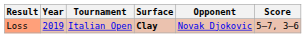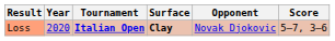 <table class="sortable wikitable">
 <tr>
 <th>Result</th>
 <th>Year</th>
 <th>Tournament</th>
 <th>Surface</th>
 <th>Opponent</th>
 <th class="unsortable">Score</th>
 </tr>
 <tr style="background:#EBC2AF;">
 <td style="background:#ffa07a">Loss</td>
-<td><a href='#'>2019</a></td>
-<td><a href='#'>Italian Open</a></td>
+<td><a href='#'>2020</a></td>
+<td><strong><a href='#'>Italian Open</a></strong></td>
 <td><strong>Clay</strong></td>
 <td> <a href='#'>Novak Djokovic</a></td>
 <td>5–7, 3–6</td>
 </tr>
 </table>
